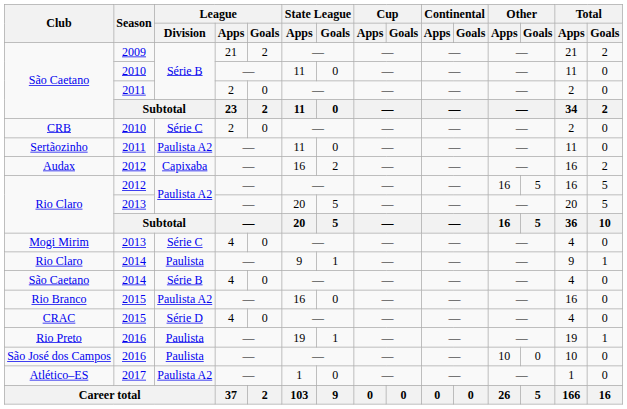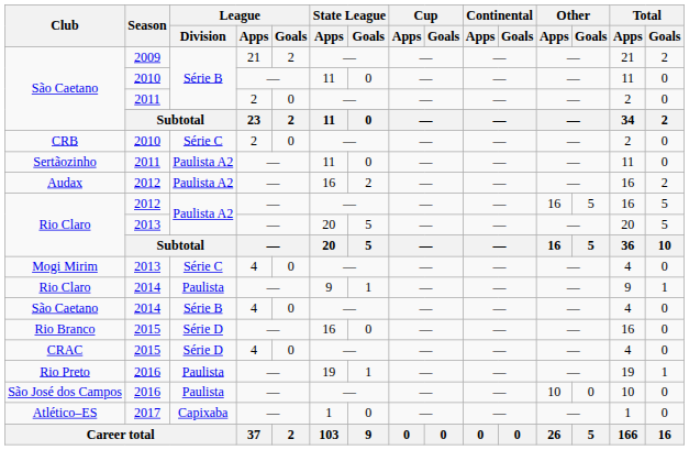 <table class="wikitable" style="text-align: center;">
 <tr>
 <th rowspan="2">Club</th>
 <th rowspan="2">Season</th>
 <th colspan="3">League</th>
 <th colspan="2">State League</th>
 <th colspan="2">Cup</th>
 <th colspan="2">Continental</th>
 <th colspan="2">Other</th>
 <th colspan="2">Total</th>
 </tr>
 <tr>
 <th>Division</th>
 <th>Apps</th>
 <th>Goals</th>
 <th>Apps</th>
 <th>Goals</th>
 <th>Apps</th>
 <th>Goals</th>
 <th>Apps</th>
 <th>Goals</th>
 <th>Apps</th>
 <th>Goals</th>
 <th>Apps</th>
 <th>Goals</th>
 </tr>
 <tr>
 <td rowspan=4 align="center"><a href='#'>São Caetano</a></td>
 <td><a href='#'>2009</a></td>
 <td rowspan=3><a href='#'>Série B</a></td>
 <td>21</td>
 <td>2</td>
 <td colspan="2">—</td>
 <td colspan="2">—</td>
 <td colspan="2">—</td>
 <td colspan="2">—</td>
 <td>21</td>
 <td>2</td>
 </tr>
 <tr>
 <td><a href='#'>2010</a></td>
 <td colspan="2">—</td>
 <td>11</td>
 <td>0</td>
 <td colspan="2">—</td>
 <td colspan="2">—</td>
 <td colspan="2">—</td>
 <td>11</td>
 <td>0</td>
 </tr>
 <tr>
 <td><a href='#'>2011</a></td>
 <td>2</td>
 <td>0</td>
 <td colspan="2">—</td>
 <td colspan="2">—</td>
 <td colspan="2">—</td>
 <td colspan="2">—</td>
 <td>2</td>
 <td>0</td>
 </tr>
 <tr>
 <th colspan="2">Subtotal</th>
 <th>23</th>
 <th>2</th>
 <th>11</th>
 <th>0</th>
 <th colspan="2">—</th>
 <th colspan="2">—</th>
 <th colspan="2">—</th>
 <th>34</th>
 <th>2</th>
 </tr>
 <tr>
 <td align="center"><a href='#'>CRB</a></td>
 <td><a href='#'>2010</a></td>
 <td><a href='#'>Série C</a></td>
 <td>2</td>
 <td>0</td>
 <td colspan="2">—</td>
 <td colspan="2">—</td>
 <td colspan="2">—</td>
 <td colspan="2">—</td>
 <td>2</td>
 <td>0</td>
 </tr>
 <tr>
 <td align="center"><a href='#'>Sertãozinho</a></td>
 <td><a href='#'>2011</a></td>
 <td><a href='#'>Paulista A2</a></td>
 <td colspan="2">—</td>
 <td>11</td>
 <td>0</td>
 <td colspan="2">—</td>
 <td colspan="2">—</td>
 <td colspan="2">—</td>
 <td>11</td>
 <td>0</td>
 </tr>
 <tr>
 <td align="center"><a href='#'>Audax</a></td>
 <td><a href='#'>2012</a></td>
-<td><a href='#'>Capixaba</a></td>
+<td><a href='#'>Paulista A2</a></td>
 <td colspan="2">—</td>
 <td>16</td>
 <td>2</td>
 <td colspan="2">—</td>
 <td colspan="2">—</td>
 <td colspan="2">—</td>
 <td>16</td>
 <td>2</td>
 </tr>
 <tr>
 <td rowspan=3 align="center"><a href='#'>Rio Claro</a></td>
 <td><a href='#'>2012</a></td>
 <td rowspan=2><a href='#'>Paulista A2</a></td>
 <td colspan="2">—</td>
 <td colspan="2">—</td>
 <td colspan="2">—</td>
 <td colspan="2">—</td>
 <td>16</td>
 <td>5</td>
 <td>16</td>
 <td>5</td>
 </tr>
 <tr>
 <td><a href='#'>2013</a></td>
 <td colspan="2">—</td>
 <td>20</td>
 <td>5</td>
 <td colspan="2">—</td>
 <td colspan="2">—</td>
 <td colspan="2">—</td>
 <td>20</td>
 <td>5</td>
 </tr>
 <tr>
 <th colspan="2">Subtotal</th>
 <th colspan="2">—</th>
 <th>20</th>
 <th>5</th>
 <th colspan="2">—</th>
 <th colspan="2">—</th>
 <th>16</th>
 <th>5</th>
 <th>36</th>
 <th>10</th>
 </tr>
 <tr>
 <td align="center"><a href='#'>Mogi Mirim</a></td>
 <td><a href='#'>2013</a></td>
 <td><a href='#'>Série C</a></td>
 <td>4</td>
 <td>0</td>
 <td colspan="2">—</td>
 <td colspan="2">—</td>
 <td colspan="2">—</td>
 <td colspan="2">—</td>
 <td>4</td>
 <td>0</td>
 </tr>
 <tr>
 <td align="center"><a href='#'>Rio Claro</a></td>
 <td><a href='#'>2014</a></td>
 <td><a href='#'>Paulista</a></td>
 <td colspan="2">—</td>
 <td>9</td>
 <td>1</td>
 <td colspan="2">—</td>
 <td colspan="2">—</td>
 <td colspan="2">—</td>
 <td>9</td>
 <td>1</td>
 </tr>
 <tr>
 <td align="center"><a href='#'>São Caetano</a></td>
 <td><a href='#'>2014</a></td>
 <td><a href='#'>Série B</a></td>
 <td>4</td>
 <td>0</td>
 <td colspan="2">—</td>
 <td colspan="2">—</td>
 <td colspan="2">—</td>
 <td colspan="2">—</td>
 <td>4</td>
 <td>0</td>
 </tr>
 <tr>
 <td align="center"><a href='#'>Rio Branco</a></td>
 <td><a href='#'>2015</a></td>
-<td><a href='#'>Paulista A2</a></td>
+<td><a href='#'>Série D</a></td>
 <td colspan="2">—</td>
 <td>16</td>
 <td>0</td>
 <td colspan="2">—</td>
 <td colspan="2">—</td>
 <td colspan="2">—</td>
 <td>16</td>
 <td>0</td>
 </tr>
 <tr>
 <td align="center"><a href='#'>CRAC</a></td>
 <td><a href='#'>2015</a></td>
 <td><a href='#'>Série D</a></td>
 <td>4</td>
 <td>0</td>
 <td colspan="2">—</td>
 <td colspan="2">—</td>
 <td colspan="2">—</td>
 <td colspan="2">—</td>
 <td>4</td>
 <td>0</td>
 </tr>
 <tr>
 <td align="center"><a href='#'>Rio Preto</a></td>
 <td><a href='#'>2016</a></td>
 <td><a href='#'>Paulista</a></td>
 <td colspan="2">—</td>
 <td>19</td>
 <td>1</td>
 <td colspan="2">—</td>
 <td colspan="2">—</td>
 <td colspan="2">—</td>
 <td>19</td>
 <td>1</td>
 </tr>
 <tr>
 <td align="center"><a href='#'>São José dos Campos</a></td>
 <td><a href='#'>2016</a></td>
 <td><a href='#'>Paulista</a></td>
 <td colspan="2">—</td>
 <td colspan="2">—</td>
 <td colspan="2">—</td>
 <td colspan="2">—</td>
 <td>10</td>
 <td>0</td>
 <td>10</td>
 <td>0</td>
 </tr>
 <tr>
 <td align="center"><a href='#'>Atlético–ES</a></td>
 <td><a href='#'>2017</a></td>
-<td><a href='#'>Paulista A2</a></td>
+<td><a href='#'>Capixaba</a></td>
 <td colspan="2">—</td>
 <td>1</td>
 <td>0</td>
 <td colspan="2">—</td>
 <td colspan="2">—</td>
 <td colspan="2">—</td>
 <td>1</td>
 <td>0</td>
 </tr>
 <tr>
 <th colspan="3"><strong>Career total</strong></th>
 <th>37</th>
 <th>2</th>
 <th>103</th>
 <th>9</th>
 <th>0</th>
 <th>0</th>
 <th>0</th>
 <th>0</th>
 <th>26</th>
 <th>5</th>
 <th>166</th>
 <th>16</th>
 </tr>
 </table>
